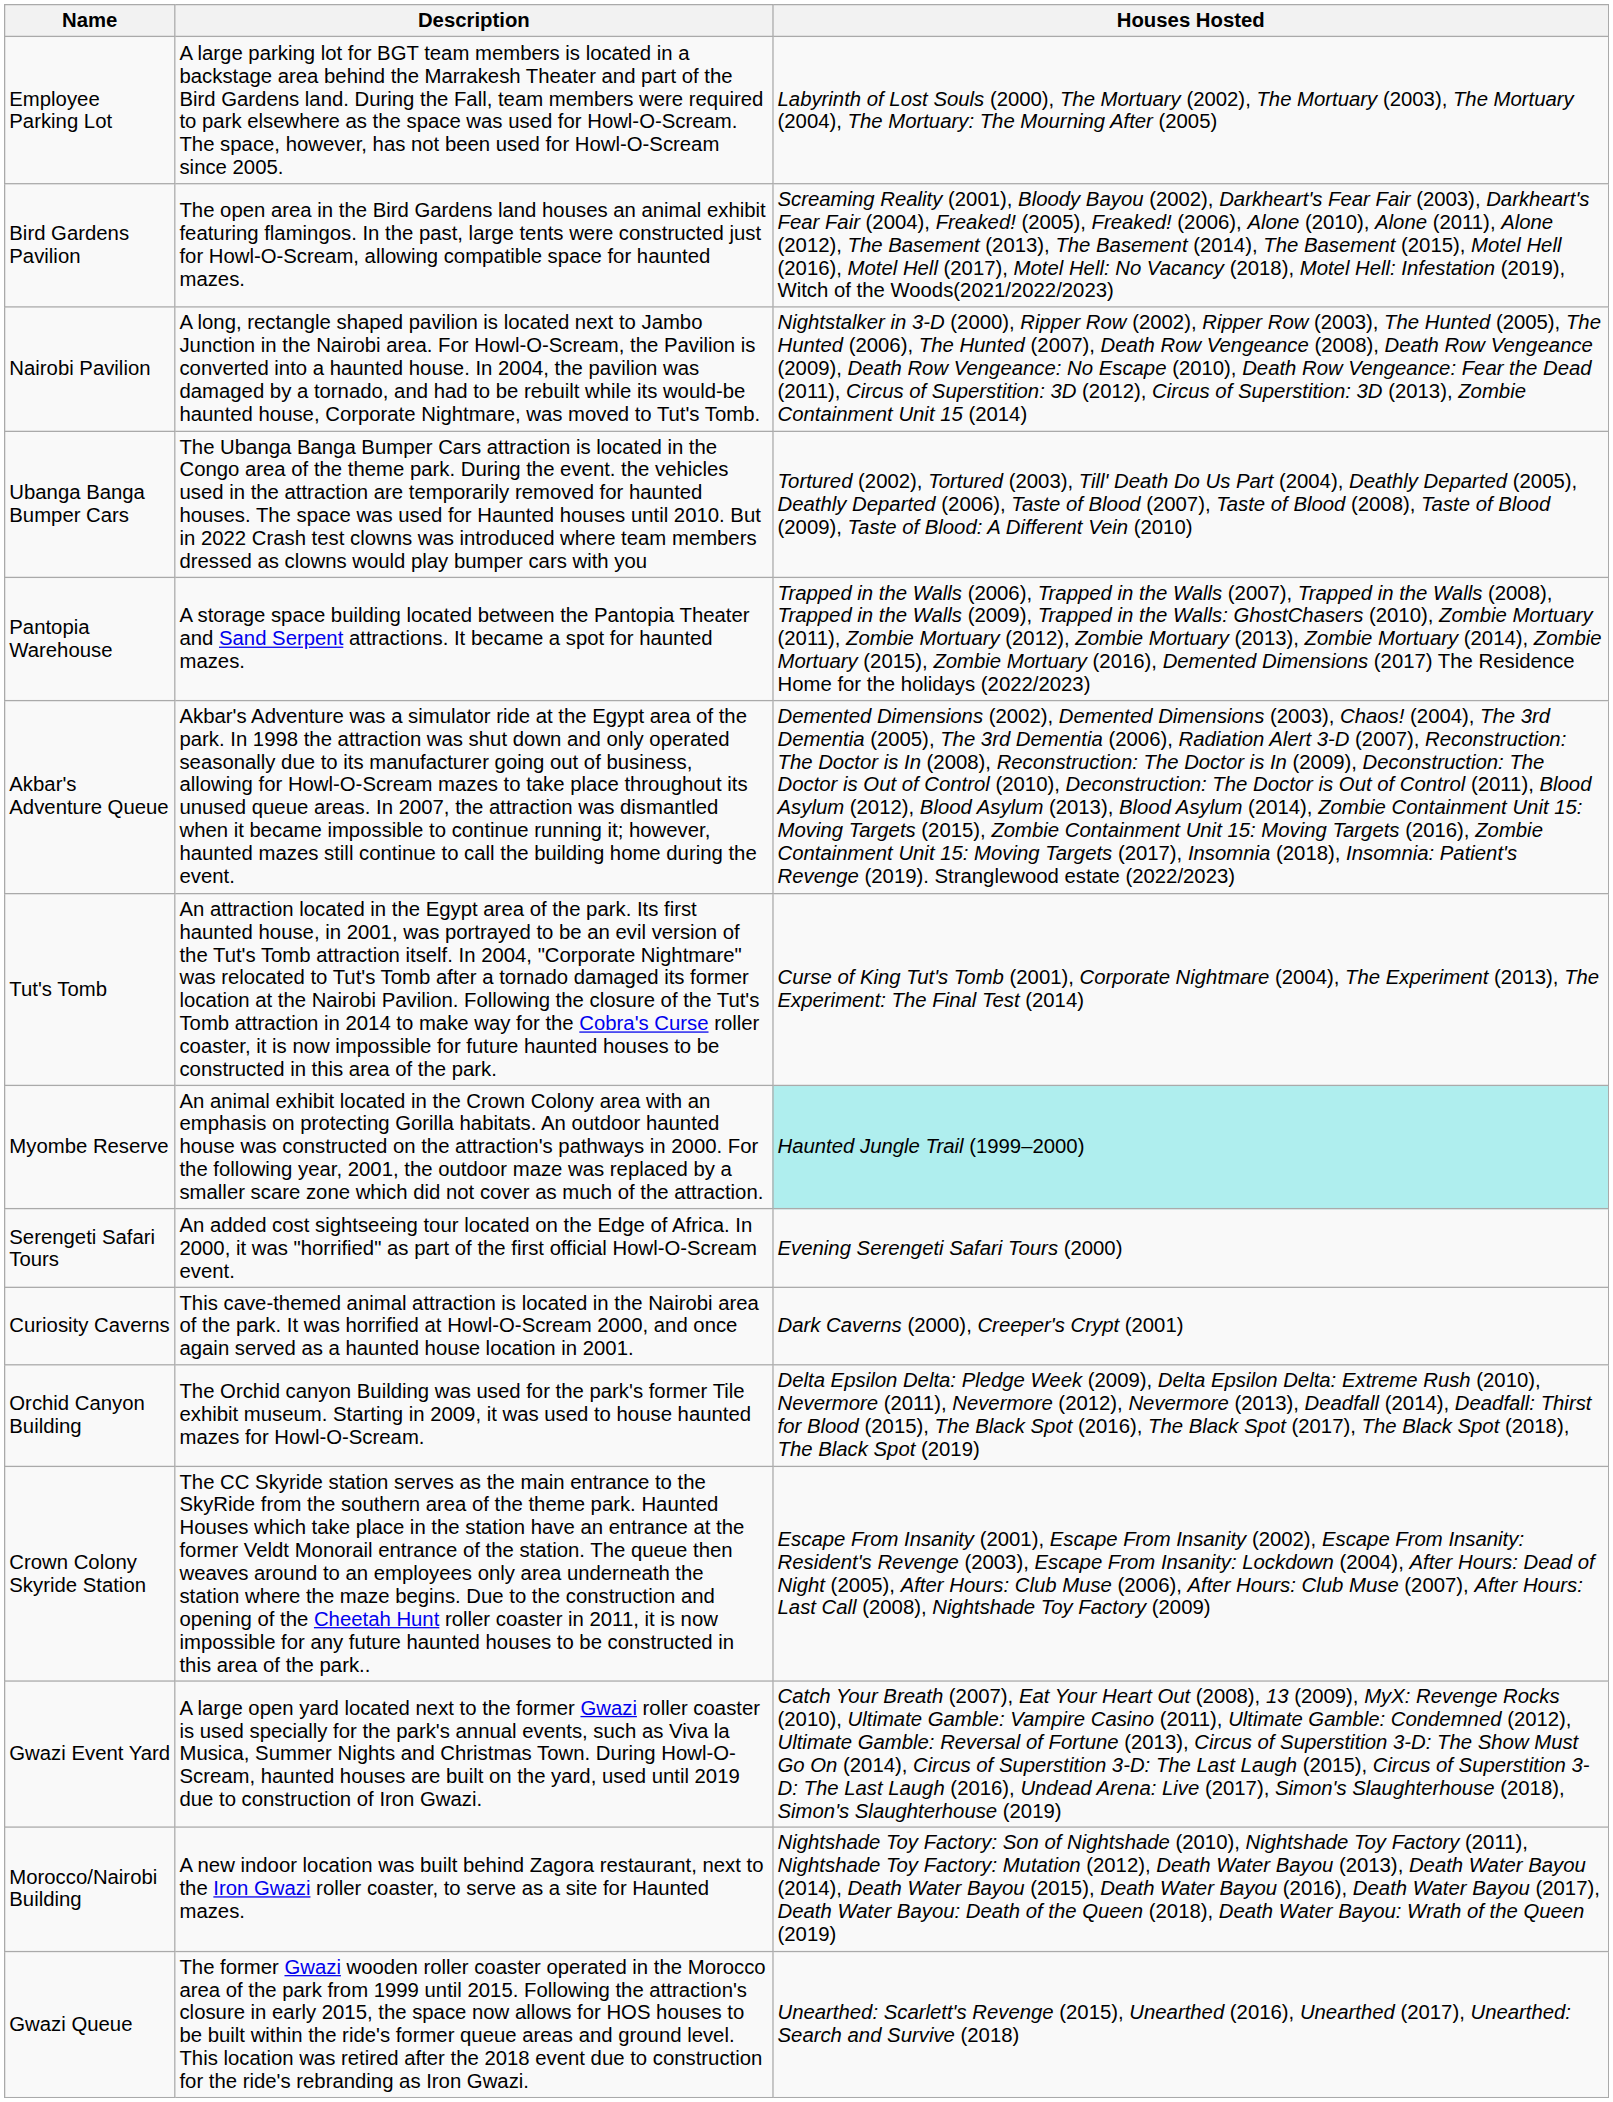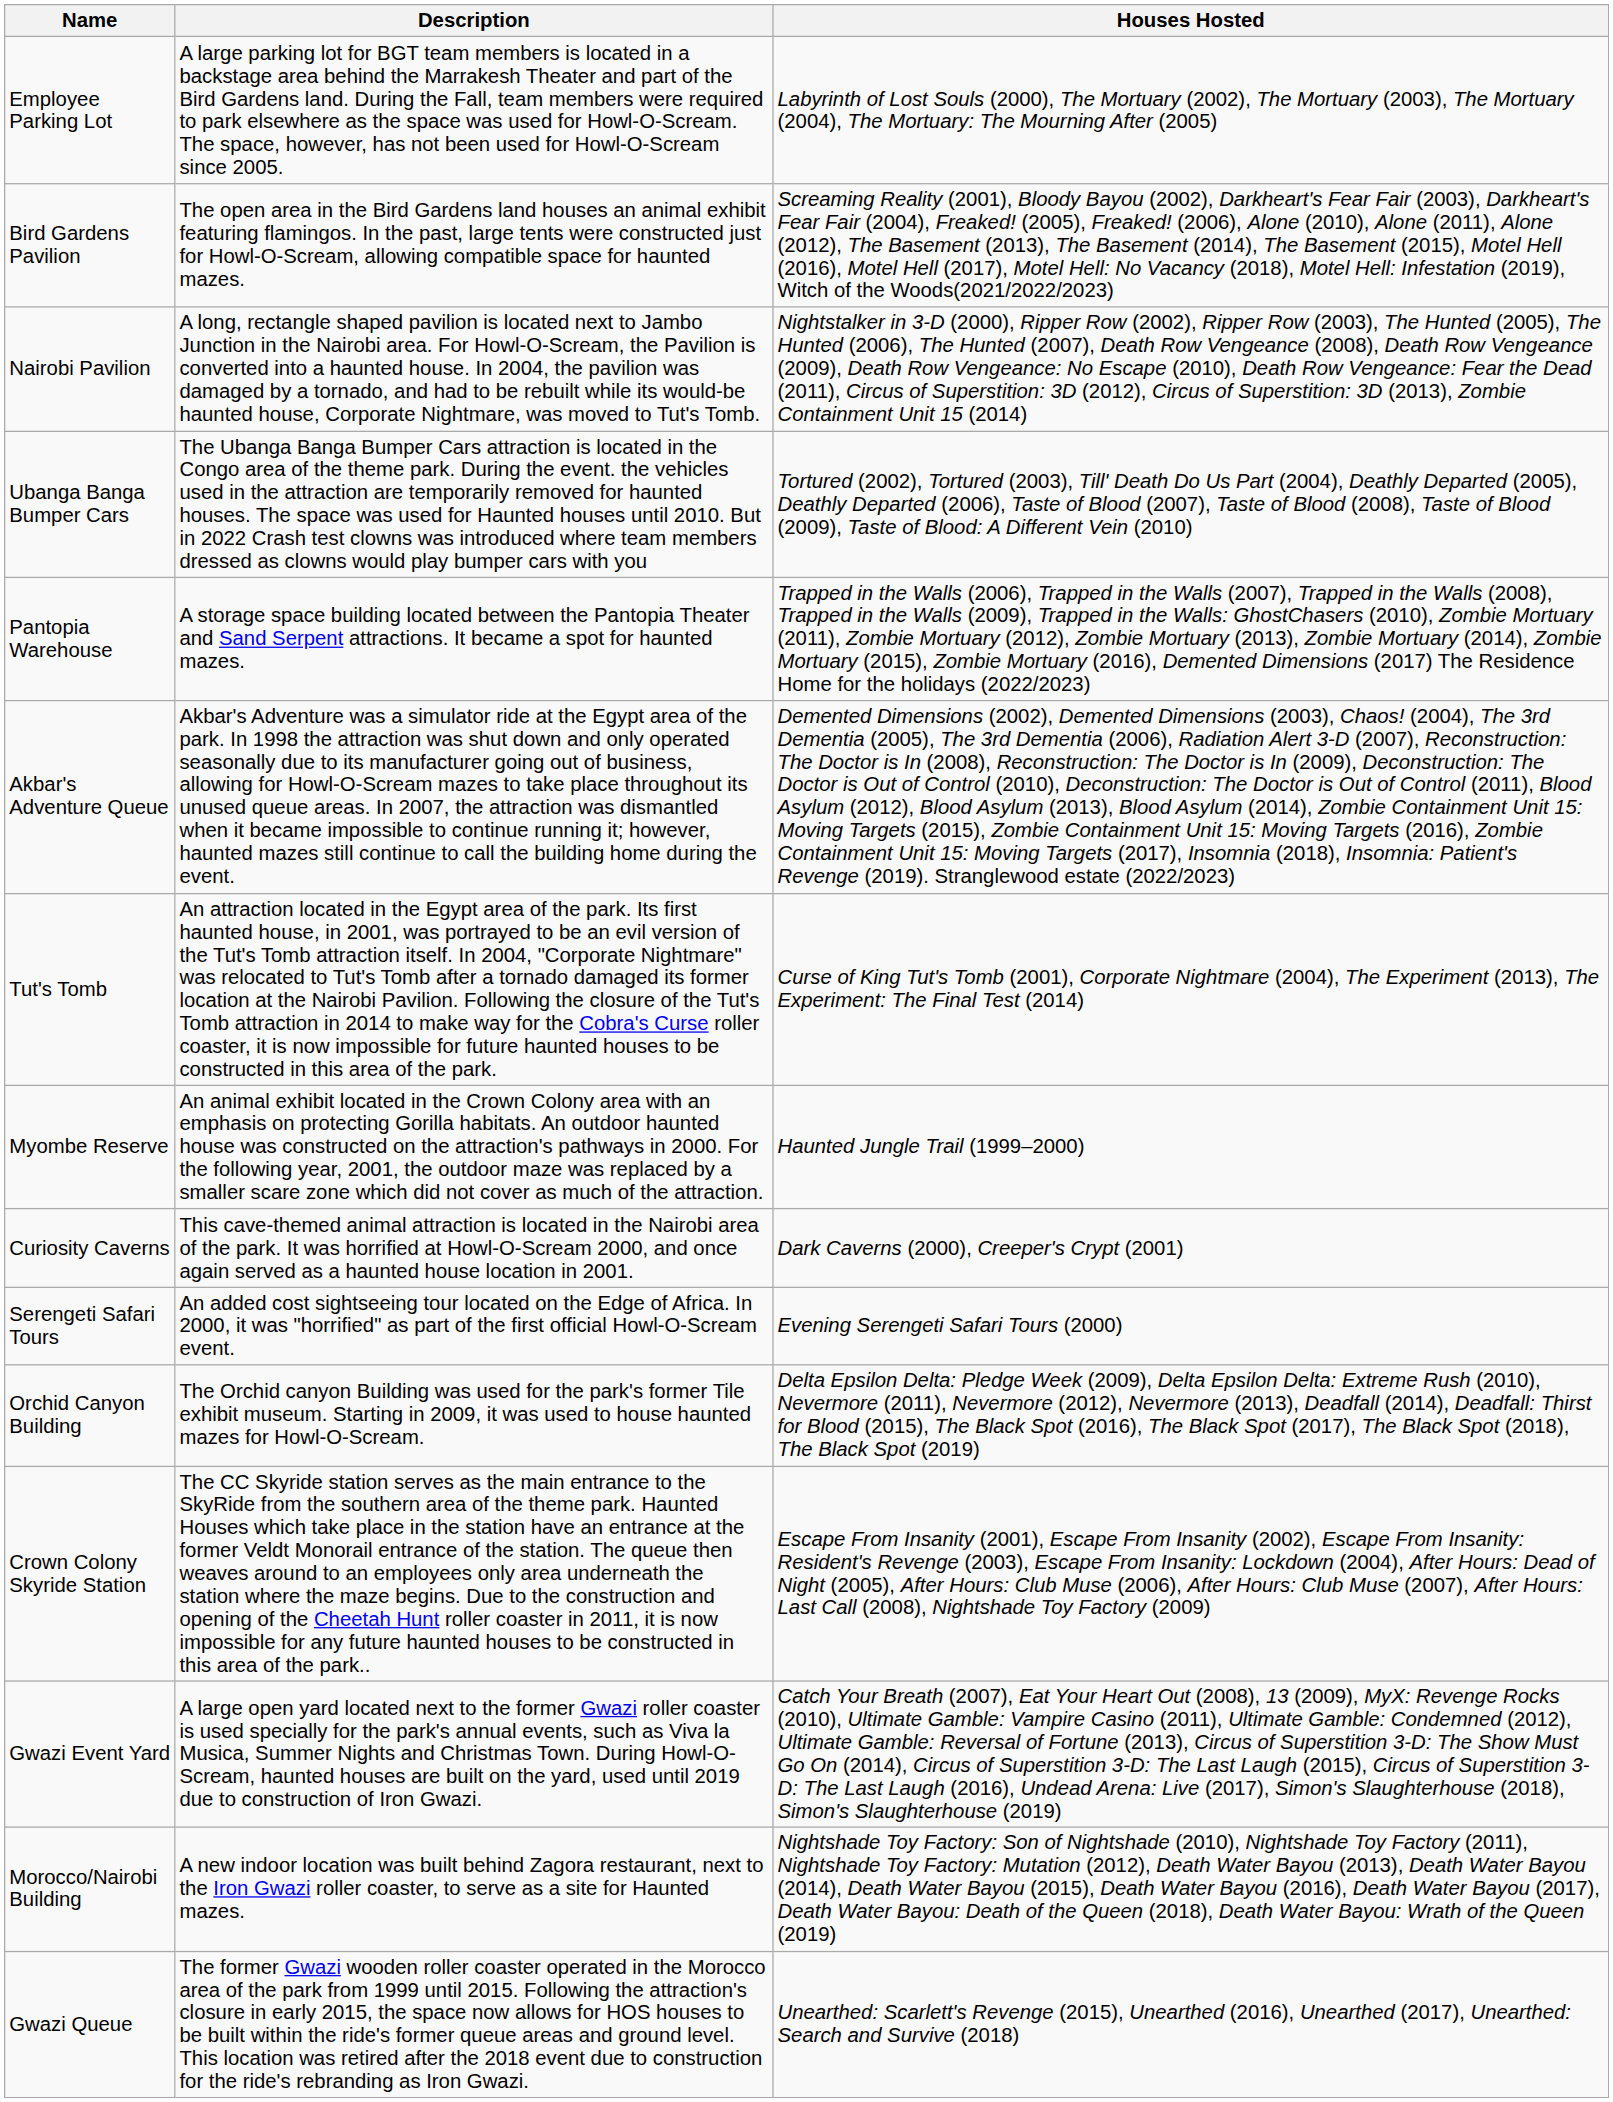 <table class="wikitable collapsible collapsed" style="width:100%">
 <tr>
 <th>Name</th>
 <th>Description</th>
 <th>Houses Hosted</th>
 </tr>
 <tr>
 <td>Employee Parking Lot</td>
 <td>A large parking lot for BGT team members is located in a backstage area behind the Marrakesh Theater and part of the Bird Gardens land. During the Fall, team members were required to park elsewhere as the space was used for Howl-O-Scream. The space, however, has not been used for Howl-O-Scream since 2005.</td>
 <td><em>Labyrinth of Lost Souls</em> (2000), <em>The Mortuary</em> (2002), <em>The Mortuary</em> (2003), <em>The Mortuary</em> (2004), <em>The Mortuary: The Mourning After</em> (2005)</td>
 </tr>
 <tr>
 <td>Bird Gardens Pavilion</td>
 <td>The open area in the Bird Gardens land houses an animal exhibit featuring flamingos. In the past, large tents were constructed just for Howl-O-Scream, allowing compatible space for haunted mazes.</td>
 <td><em>Screaming Reality</em> (2001), <em>Bloody Bayou</em> (2002), <em>Darkheart's Fear Fair</em> (2003), <em>Darkheart's Fear Fair</em> (2004), <em>Freaked!</em> (2005), <em>Freaked!</em> (2006), <em>Alone</em> (2010), <em>Alone</em> (2011), <em>Alone</em> (2012), <em>The Basement </em>(2013), <em>The Basement</em> (2014), <em>The Basement</em> (2015), <em>Motel Hell</em> (2016), <em>Motel Hell</em> (2017), <em>Motel Hell: No Vacancy</em> (2018), <em>Motel Hell: Infestation</em> (2019), Witch of the Woods(2021/2022/2023)</td>
 </tr>
 <tr>
 <td>Nairobi Pavilion</td>
 <td>A long, rectangle shaped pavilion is located next to Jambo Junction in the Nairobi area. For Howl-O-Scream, the Pavilion is converted into a haunted house. In 2004, the pavilion was damaged by a tornado, and had to be rebuilt while its would-be haunted house, Corporate Nightmare, was moved to Tut's Tomb.</td>
 <td><em>Nightstalker in 3-D</em> (2000), <em>Ripper Row</em> (2002), <em>Ripper Row</em> (2003), <em>The Hunted</em> (2005), <em>The Hunted</em> (2006), <em>The Hunted</em> (2007), <em>Death Row Vengeance</em> (2008), <em>Death Row Vengeance</em> (2009), <em>Death Row Vengeance: No Escape</em> (2010), <em>Death Row Vengeance: Fear the Dead</em> (2011), <em>Circus of Superstition: 3D</em> (2012), <em>Circus of Superstition: 3D </em>(2013), <em>Zombie Containment Unit 15</em> (2014)</td>
 </tr>
 <tr>
 <td>Ubanga Banga Bumper Cars</td>
 <td>The Ubanga Banga Bumper Cars attraction is located in the Congo area of the theme park. During the event. the vehicles used in the attraction are temporarily removed for haunted houses. The space was used for Haunted houses until 2010. But in 2022 Crash test clowns was introduced where team members dressed as clowns would play bumper cars with you</td>
 <td><em>Tortured</em> (2002), <em>Tortured</em> (2003), <em>Till' Death Do Us Part</em> (2004), <em>Deathly Departed</em> (2005), <em>Deathly Departed</em> (2006), <em>Taste of Blood</em> (2007), <em>Taste of Blood</em> (2008), <em>Taste of Blood</em> (2009), <em>Taste of Blood: A Different Vein</em> (2010)</td>
 </tr>
 <tr>
 <td>Pantopia Warehouse</td>
 <td>A storage space building located between the Pantopia Theater and <a href='#'>Sand Serpent</a> attractions. It became a spot for haunted mazes.</td>
 <td><em>Trapped in the Walls</em> (2006), <em>Trapped in the Walls</em> (2007), <em>Trapped in the Walls</em> (2008), <em>Trapped in the Walls</em> (2009), <em>Trapped in the Walls: GhostChasers</em> (2010), <em>Zombie Mortuary</em> (2011), <em>Zombie Mortuary</em> (2012), <em>Zombie Mortuary </em>(2013), <em>Zombie Mortuary</em> (2014), <em>Zombie Mortuary</em> (2015), <em>Zombie Mortuary</em> (2016), <em>Demented Dimensions</em> (2017) The Residence Home for the holidays (2022/2023)</td>
 </tr>
 <tr>
 <td>Akbar's Adventure Queue</td>
 <td>Akbar's Adventure was a simulator ride at the Egypt area of the park. In 1998 the attraction was shut down and only operated seasonally due to its manufacturer going out of business, allowing for Howl-O-Scream mazes to take place throughout its unused queue areas. In 2007, the attraction was dismantled when it became impossible to continue running it; however, haunted mazes still continue to call the building home during the event.</td>
 <td><em>Demented Dimensions</em> (2002), <em>Demented Dimensions</em> (2003), <em>Chaos!</em> (2004), <em>The 3rd Dementia</em> (2005), <em>The 3rd Dementia</em> (2006), <em>Radiation Alert 3-D</em> (2007), <em>Reconstruction: The Doctor is In</em> (2008), <em>Reconstruction: The Doctor is In</em> (2009), <em>Deconstruction: The Doctor is Out of Control</em> (2010), <em>Deconstruction: The Doctor is Out of Control</em> (2011), <em>Blood Asylum</em> (2012), <em>Blood Asylum </em>(2013), <em>Blood Asylum</em> (2014), <em>Zombie Containment Unit 15: Moving Targets</em> (2015), <em>Zombie Containment Unit 15: Moving Targets</em> (2016), <em>Zombie Containment Unit 15: Moving Targets</em> (2017), <em>Insomnia</em> (2018), <em>Insomnia: Patient's Revenge</em> (2019). Stranglewood estate (2022/2023)</td>
 </tr>
 <tr>
 <td>Tut's Tomb</td>
 <td>An attraction located in the Egypt area of the park. Its first haunted house, in 2001, was portrayed to be an evil version of the Tut's Tomb attraction itself. In 2004, "Corporate Nightmare" was relocated to Tut's Tomb after a tornado damaged its former location at the Nairobi Pavilion. Following the closure of the Tut's Tomb attraction in 2014 to make way for the <a href='#'>Cobra's Curse</a> roller coaster, it is now impossible for future haunted houses to be constructed in this area of the park.</td>
 <td><em>Curse of King Tut's Tomb</em> (2001), <em>Corporate Nightmare</em> (2004), <em>The Experiment </em>(2013), <em>The Experiment: The Final Test</em> (2014)</td>
 </tr>
 <tr>
 <td>Myombe Reserve</td>
 <td>An animal exhibit located in the Crown Colony area with an emphasis on protecting Gorilla habitats. An outdoor haunted house was constructed on the attraction's pathways in 2000. For the following year, 2001, the outdoor maze was replaced by a smaller scare zone which did not cover as much of the attraction.</td>
-<td style="background: paleturquoise;"><em>Haunted Jungle Trail</em> (1999–2000)</td>
+<td><em>Haunted Jungle Trail</em> (1999–2000)</td>
+</tr>
+<tr>
+<td>Curiosity Caverns</td>
+<td>This cave-themed animal attraction is located in the Nairobi area of the park. It was horrified at Howl-O-Scream 2000, and once again served as a haunted house location in 2001.</td>
+<td><em>Dark Caverns</em> (2000), <em>Creeper's Crypt</em> (2001)</td>
 </tr>
 <tr>
 <td>Serengeti Safari Tours</td>
 <td>An added cost sightseeing tour located on the Edge of Africa. In 2000, it was "horrified" as part of the first official Howl-O-Scream event.</td>
 <td><em>Evening Serengeti Safari Tours</em> (2000)</td>
-</tr>
-<tr>
-<td>Curiosity Caverns</td>
-<td>This cave-themed animal attraction is located in the Nairobi area of the park. It was horrified at Howl-O-Scream 2000, and once again served as a haunted house location in 2001.</td>
-<td><em>Dark Caverns</em> (2000), <em>Creeper's Crypt</em> (2001)</td>
 </tr>
 <tr>
 <td>Orchid Canyon Building</td>
 <td>The Orchid canyon Building was used for the park's former Tile exhibit museum. Starting in 2009, it was used to house haunted mazes for Howl-O-Scream.</td>
 <td><em>Delta Epsilon Delta: Pledge Week</em> (2009), <em>Delta Epsilon Delta: Extreme Rush</em> (2010), <em>Nevermore</em> (2011), <em>Nevermore</em> (2012), <em>Nevermore </em>(2013), <em>Deadfall</em> (2014), <em>Deadfall: Thirst for Blood</em> (2015), <em>The Black Spot</em> (2016), <em>The Black Spot</em> (2017), <em>The Black Spot</em> (2018), <em>The Black Spot</em> (2019)</td>
 </tr>
 <tr>
 <td>Crown Colony Skyride Station</td>
 <td>The CC Skyride station serves as the main entrance to the SkyRide from the southern area of the theme park. Haunted Houses which take place in the station have an entrance at the former Veldt Monorail entrance of the station. The queue then weaves around to an employees only area underneath the station where the maze begins. Due to the construction and opening of the <a href='#'>Cheetah Hunt</a> roller coaster in 2011, it is now impossible for any future haunted houses to be constructed in this area of the park..</td>
 <td><em>Escape From Insanity</em> (2001), <em>Escape From Insanity</em> (2002), <em>Escape From Insanity: Resident's Revenge</em> (2003), <em>Escape From Insanity: Lockdown</em> (2004), <em>After Hours: Dead of Night</em> (2005), <em>After Hours: Club Muse</em> (2006), <em>After Hours: Club Muse</em> (2007), <em>After Hours: Last Call</em> (2008), <em>Nightshade Toy Factory</em> (2009)</td>
 </tr>
 <tr>
 <td>Gwazi Event Yard</td>
 <td>A large open yard located next to the former <a href='#'>Gwazi</a> roller coaster is used specially for the park's annual events, such as Viva la Musica, Summer Nights and Christmas Town. During Howl-O-Scream, haunted houses are built on the yard, used until 2019 due to construction of Iron Gwazi.</td>
 <td><em>Catch Your Breath</em> (2007), <em>Eat Your Heart Out</em> (2008), <em>13</em> (2009), <em>MyX: Revenge Rocks</em> (2010), <em>Ultimate Gamble: Vampire Casino</em> (2011), <em>Ultimate Gamble: Condemned</em> (2012), <em>Ultimate Gamble: Reversal of Fortune </em>(2013), <em>Circus of Superstition 3-D: The Show Must Go On</em> (2014), <em>Circus of Superstition 3-D: The Last Laugh</em> (2015), <em>Circus of Superstition 3-D: The Last Laugh</em> (2016), <em>Undead Arena: Live</em> (2017), <em>Simon's Slaughterhouse</em> (2018), <em>Simon's Slaughterhouse</em> (2019)</td>
 </tr>
 <tr>
 <td>Morocco/Nairobi Building</td>
 <td>A new indoor location was built behind Zagora restaurant, next to the <a href='#'>Iron Gwazi</a> roller coaster, to serve as a site for Haunted mazes.</td>
 <td><em>Nightshade Toy Factory: Son of Nightshade</em> (2010), <em>Nightshade Toy Factory</em> (2011), <em>Nightshade Toy Factory: Mutation</em> (2012), <em>Death Water Bayou </em>(2013), <em>Death Water Bayou</em> (2014), <em>Death Water Bayou</em> (2015), <em>Death Water Bayou</em> (2016), <em>Death Water Bayou</em> (2017), <em>Death Water Bayou: Death of the Queen</em> (2018), <em>Death Water Bayou: Wrath of the Queen</em> (2019)</td>
 </tr>
 <tr>
 <td>Gwazi Queue</td>
 <td>The former <a href='#'>Gwazi</a> wooden roller coaster operated in the Morocco area of the park from 1999 until 2015. Following the attraction's closure in early 2015, the space now allows for HOS houses to be built within the ride's former queue areas and ground level. This location was retired after the 2018 event due to construction for the ride's rebranding as Iron Gwazi.</td>
 <td><em>Unearthed: Scarlett's Revenge</em> (2015), <em>Unearthed</em> (2016), <em>Unearthed</em> (2017), <em>Unearthed: Search and Survive</em> (2018)</td>
 </tr>
 </table>
